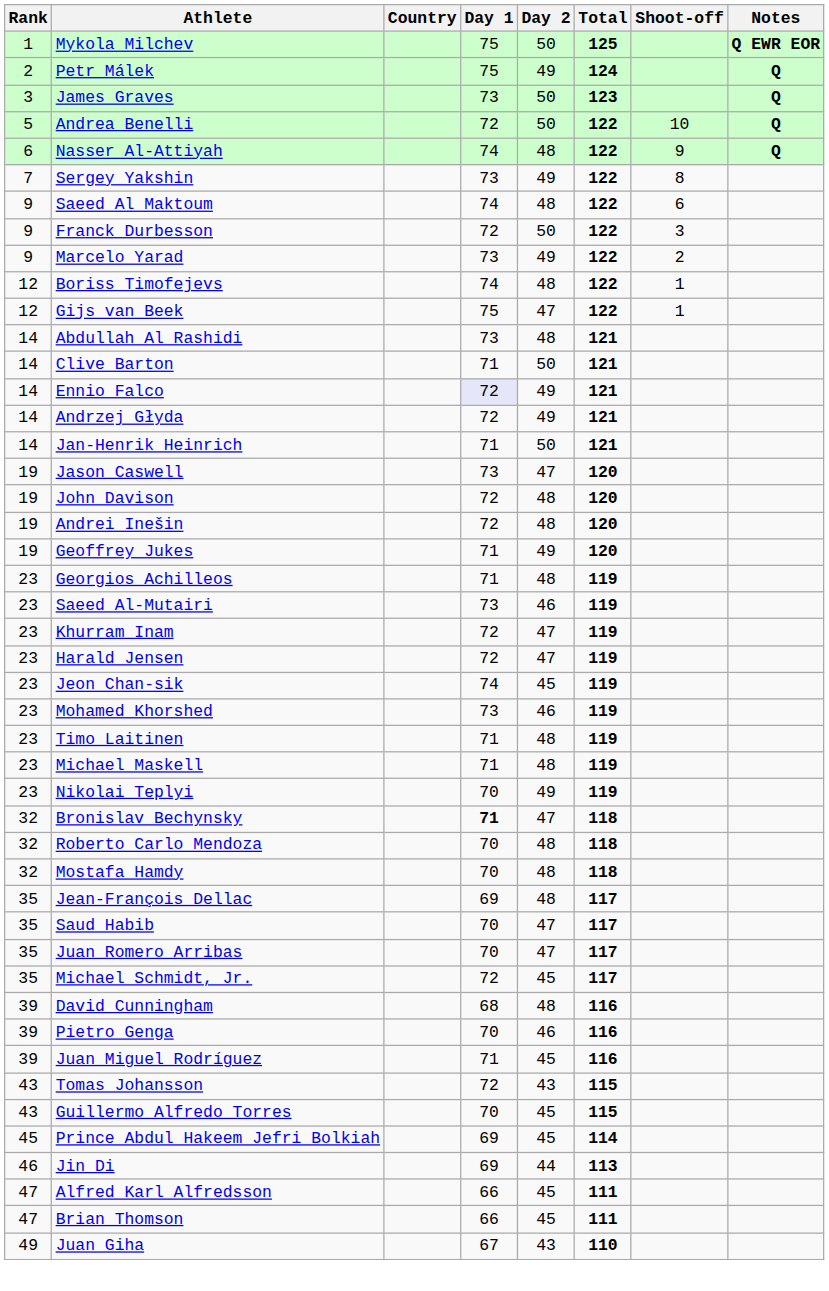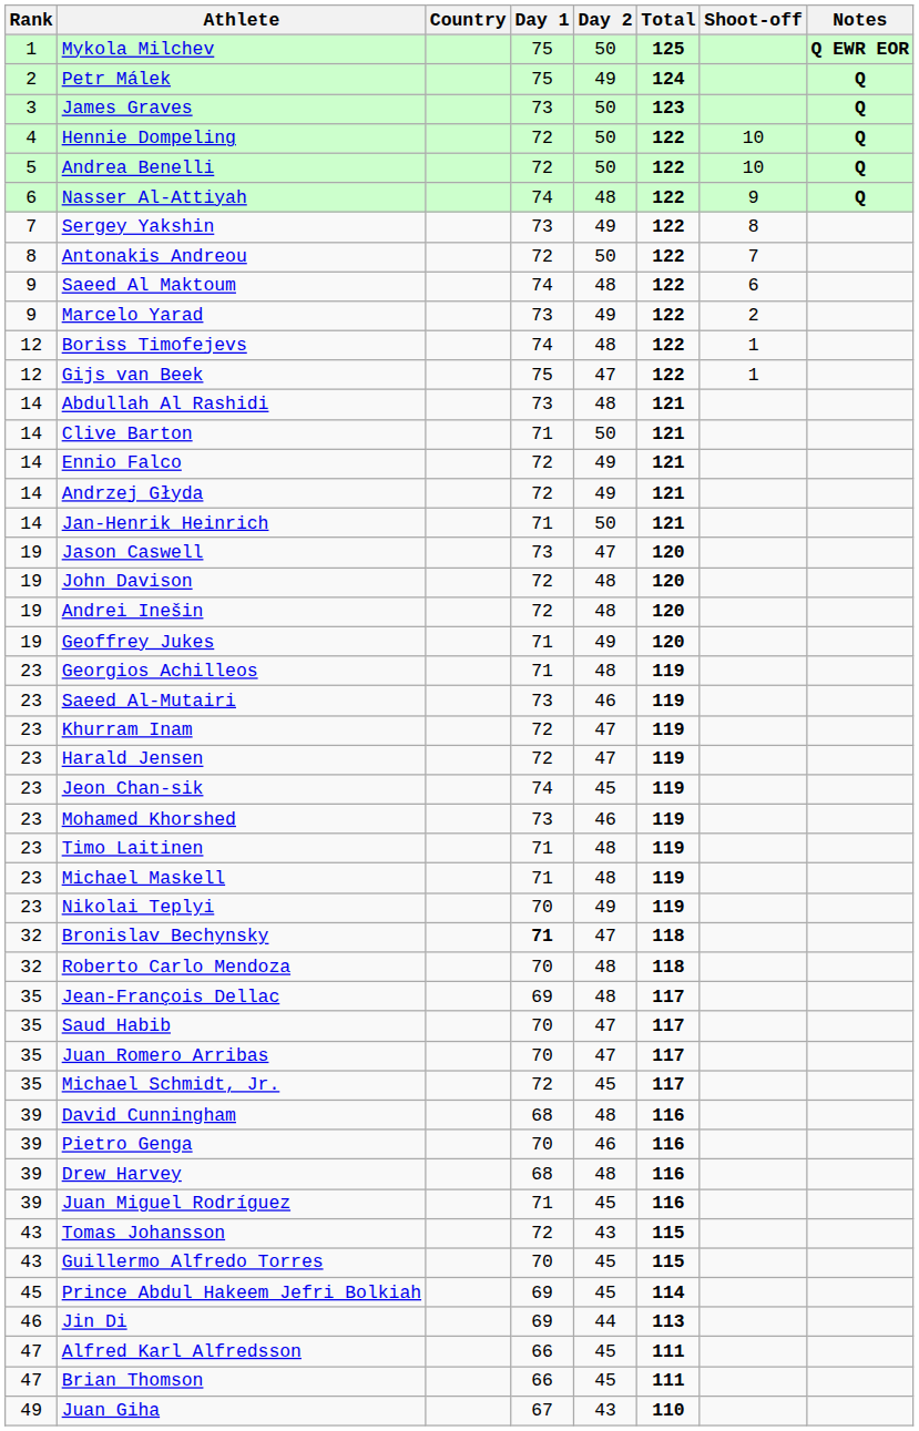 <table class="wikitable sortable" style="text-align: center">
 <tr>
 <th>Rank</th>
 <th>Athlete</th>
 <th>Country</th>
 <th>Day 1</th>
 <th>Day 2</th>
 <th>Total</th>
 <th>Shoot-off</th>
 <th>Notes</th>
 </tr>
 <tr bgcolor=#ccffcc>
 <td>1</td>
 <td align=left><a href='#'>Mykola Milchev</a></td>
 <td align=left></td>
 <td>75</td>
 <td>50</td>
 <td><strong>125</strong></td>
 <td></td>
 <td><strong>Q EWR EOR</strong></td>
 </tr>
 <tr bgcolor=#ccffcc>
 <td>2</td>
 <td align=left><a href='#'>Petr Málek</a></td>
 <td align=left></td>
 <td>75</td>
 <td>49</td>
 <td><strong>124</strong></td>
 <td></td>
 <td><strong>Q</strong></td>
 </tr>
 <tr bgcolor=#ccffcc>
 <td>3</td>
 <td align=left><a href='#'>James Graves</a></td>
 <td align=left></td>
 <td>73</td>
 <td>50</td>
 <td><strong>123</strong></td>
 <td></td>
 <td><strong>Q</strong></td>
 </tr>
 <tr bgcolor=#ccffcc>
+<td>4</td>
+<td align=left><a href='#'>Hennie Dompeling</a></td>
+<td align=left></td>
+<td>72</td>
+<td>50</td>
+<td><strong>122</strong></td>
+<td>10</td>
+<td><strong>Q</strong></td>
+</tr>
+<tr bgcolor=#ccffcc>
 <td>5</td>
 <td align=left><a href='#'>Andrea Benelli</a></td>
 <td align=left></td>
 <td>72</td>
 <td>50</td>
 <td><strong>122</strong></td>
 <td>10</td>
 <td><strong>Q</strong></td>
 </tr>
 <tr bgcolor=#ccffcc>
 <td>6</td>
 <td align=left><a href='#'>Nasser Al-Attiyah</a></td>
 <td align=left></td>
 <td>74</td>
 <td>48</td>
 <td><strong>122</strong></td>
 <td>9</td>
 <td><strong>Q</strong></td>
 </tr>
 <tr>
 <td>7</td>
 <td align=left><a href='#'>Sergey Yakshin</a></td>
 <td align=left></td>
 <td>73</td>
 <td>49</td>
 <td><strong>122</strong></td>
 <td>8</td>
 <td></td>
 </tr>
 <tr>
+<td>8</td>
+<td align=left><a href='#'>Antonakis Andreou</a></td>
+<td align=left></td>
+<td>72</td>
+<td>50</td>
+<td><strong>122</strong></td>
+<td>7</td>
+<td></td>
+</tr>
+<tr>
 <td>9</td>
 <td align=left><a href='#'>Saeed Al Maktoum</a></td>
 <td align=left></td>
 <td>74</td>
 <td>48</td>
 <td><strong>122</strong></td>
 <td>6</td>
-<td></td>
-</tr>
-<tr>
-<td>9</td>
-<td align=left><a href='#'>Franck Durbesson</a></td>
-<td align=left></td>
-<td>72</td>
-<td>50</td>
-<td><strong>122</strong></td>
-<td>3</td>
 <td></td>
 </tr>
 <tr>
 <td>9</td>
 <td align=left><a href='#'>Marcelo Yarad</a></td>
 <td align=left></td>
 <td>73</td>
 <td>49</td>
 <td><strong>122</strong></td>
 <td>2</td>
 <td></td>
 </tr>
 <tr>
 <td>12</td>
 <td align=left><a href='#'>Boriss Timofejevs</a></td>
 <td align=left></td>
 <td>74</td>
 <td>48</td>
 <td><strong>122</strong></td>
 <td>1</td>
 <td></td>
 </tr>
 <tr>
 <td>12</td>
 <td align=left><a href='#'>Gijs van Beek</a></td>
 <td align=left></td>
 <td>75</td>
 <td>47</td>
 <td><strong>122</strong></td>
 <td>1</td>
 <td></td>
 </tr>
 <tr>
 <td>14</td>
 <td align=left><a href='#'>Abdullah Al Rashidi</a></td>
 <td align=left></td>
 <td>73</td>
 <td>48</td>
 <td><strong>121</strong></td>
 <td></td>
 <td></td>
 </tr>
 <tr>
 <td>14</td>
 <td align=left><a href='#'>Clive Barton</a></td>
 <td align=left></td>
 <td>71</td>
 <td>50</td>
 <td><strong>121</strong></td>
 <td></td>
 <td></td>
 </tr>
 <tr>
 <td>14</td>
 <td align=left><a href='#'>Ennio Falco</a></td>
 <td align=left></td>
-<td style="background: lavender;">72</td>
+<td>72</td>
 <td>49</td>
 <td><strong>121</strong></td>
 <td></td>
 <td></td>
 </tr>
 <tr>
 <td>14</td>
 <td align=left><a href='#'>Andrzej Głyda</a></td>
 <td align=left></td>
 <td>72</td>
 <td>49</td>
 <td><strong>121</strong></td>
 <td></td>
 <td></td>
 </tr>
 <tr>
 <td>14</td>
 <td align=left><a href='#'>Jan-Henrik Heinrich</a></td>
 <td align=left></td>
 <td>71</td>
 <td>50</td>
 <td><strong>121</strong></td>
 <td></td>
 <td></td>
 </tr>
 <tr>
 <td>19</td>
 <td align=left><a href='#'>Jason Caswell</a></td>
 <td align=left></td>
 <td>73</td>
 <td>47</td>
 <td><strong>120</strong></td>
 <td></td>
 <td></td>
 </tr>
 <tr>
 <td>19</td>
 <td align=left><a href='#'>John Davison</a></td>
 <td align=left></td>
 <td>72</td>
 <td>48</td>
 <td><strong>120</strong></td>
 <td></td>
 <td></td>
 </tr>
 <tr>
 <td>19</td>
 <td align=left><a href='#'>Andrei Inešin</a></td>
 <td align=left></td>
 <td>72</td>
 <td>48</td>
 <td><strong>120</strong></td>
 <td></td>
 <td></td>
 </tr>
 <tr>
 <td>19</td>
 <td align=left><a href='#'>Geoffrey Jukes</a></td>
 <td align=left></td>
 <td>71</td>
 <td>49</td>
 <td><strong>120</strong></td>
 <td></td>
 <td></td>
 </tr>
 <tr>
 <td>23</td>
 <td align=left><a href='#'>Georgios Achilleos</a></td>
 <td align=left></td>
 <td>71</td>
 <td>48</td>
 <td><strong>119</strong></td>
 <td></td>
 <td></td>
 </tr>
 <tr>
 <td>23</td>
 <td align=left><a href='#'>Saeed Al-Mutairi</a></td>
 <td align=left></td>
 <td>73</td>
 <td>46</td>
 <td><strong>119</strong></td>
 <td></td>
 <td></td>
 </tr>
 <tr>
 <td>23</td>
 <td align=left><a href='#'>Khurram Inam</a></td>
 <td align=left></td>
 <td>72</td>
 <td>47</td>
 <td><strong>119</strong></td>
 <td></td>
 <td></td>
 </tr>
 <tr>
 <td>23</td>
 <td align=left><a href='#'>Harald Jensen</a></td>
 <td align=left></td>
 <td>72</td>
 <td>47</td>
 <td><strong>119</strong></td>
 <td></td>
 <td></td>
 </tr>
 <tr>
 <td>23</td>
 <td align=left><a href='#'>Jeon Chan-sik</a></td>
 <td align=left></td>
 <td>74</td>
 <td>45</td>
 <td><strong>119</strong></td>
 <td></td>
 <td></td>
 </tr>
 <tr>
 <td>23</td>
 <td align=left><a href='#'>Mohamed Khorshed</a></td>
 <td align=left></td>
 <td>73</td>
 <td>46</td>
 <td><strong>119</strong></td>
 <td></td>
 <td></td>
 </tr>
 <tr>
 <td>23</td>
 <td align=left><a href='#'>Timo Laitinen</a></td>
 <td align=left></td>
 <td>71</td>
 <td>48</td>
 <td><strong>119</strong></td>
 <td></td>
 <td></td>
 </tr>
 <tr>
 <td>23</td>
 <td align=left><a href='#'>Michael Maskell</a></td>
 <td align=left></td>
 <td>71</td>
 <td>48</td>
 <td><strong>119</strong></td>
 <td></td>
 <td></td>
 </tr>
 <tr>
 <td>23</td>
 <td align=left><a href='#'>Nikolai Teplyi</a></td>
 <td align=left></td>
 <td>70</td>
 <td>49</td>
 <td><strong>119</strong></td>
 <td></td>
 <td></td>
 </tr>
 <tr>
 <td>32</td>
 <td align=left><a href='#'>Bronislav Bechynsky</a></td>
 <td align=left></td>
 <td><strong>71</strong></td>
 <td>47</td>
 <td><strong>118</strong></td>
 <td></td>
 <td></td>
 </tr>
 <tr>
 <td>32</td>
 <td align=left><a href='#'>Roberto Carlo Mendoza</a></td>
 <td align=left></td>
 <td>70</td>
 <td>48</td>
 <td><strong>118</strong></td>
 <td></td>
 <td></td>
 </tr>
 <tr>
-<td>32</td>
-<td align=left><a href='#'>Mostafa Hamdy</a></td>
-<td align=left></td>
-<td>70</td>
-<td>48</td>
-<td><strong>118</strong></td>
-<td></td>
-<td></td>
-</tr>
-<tr>
 <td>35</td>
 <td align=left><a href='#'>Jean-François Dellac</a></td>
 <td align=left></td>
 <td>69</td>
 <td>48</td>
 <td><strong>117</strong></td>
 <td></td>
 <td></td>
 </tr>
 <tr>
 <td>35</td>
 <td align=left><a href='#'>Saud Habib</a></td>
 <td align=left></td>
 <td>70</td>
 <td>47</td>
 <td><strong>117</strong></td>
 <td></td>
 <td></td>
 </tr>
 <tr>
 <td>35</td>
 <td align=left><a href='#'>Juan Romero Arribas</a></td>
 <td align=left></td>
 <td>70</td>
 <td>47</td>
 <td><strong>117</strong></td>
 <td></td>
 <td></td>
 </tr>
 <tr>
 <td>35</td>
 <td align=left><a href='#'>Michael Schmidt, Jr.</a></td>
 <td align=left></td>
 <td>72</td>
 <td>45</td>
 <td><strong>117</strong></td>
 <td></td>
 <td></td>
 </tr>
 <tr>
 <td>39</td>
 <td align=left><a href='#'>David Cunningham</a></td>
 <td align=left></td>
 <td>68</td>
 <td>48</td>
 <td><strong>116</strong></td>
 <td></td>
 <td></td>
 </tr>
 <tr>
 <td>39</td>
 <td align=left><a href='#'>Pietro Genga</a></td>
 <td align=left></td>
 <td>70</td>
 <td>46</td>
+<td><strong>116</strong></td>
+<td></td>
+<td></td>
+</tr>
+<tr>
+<td>39</td>
+<td align=left><a href='#'>Drew Harvey</a></td>
+<td align=left></td>
+<td>68</td>
+<td>48</td>
 <td><strong>116</strong></td>
 <td></td>
 <td></td>
 </tr>
 <tr>
 <td>39</td>
 <td align=left><a href='#'>Juan Miguel Rodríguez</a></td>
 <td align=left></td>
 <td>71</td>
 <td>45</td>
 <td><strong>116</strong></td>
 <td></td>
 <td></td>
 </tr>
 <tr>
 <td>43</td>
 <td align=left><a href='#'>Tomas Johansson</a></td>
 <td align=left></td>
 <td>72</td>
 <td>43</td>
 <td><strong>115</strong></td>
 <td></td>
 <td></td>
 </tr>
 <tr>
 <td>43</td>
 <td align=left><a href='#'>Guillermo Alfredo Torres</a></td>
 <td align=left></td>
 <td>70</td>
 <td>45</td>
 <td><strong>115</strong></td>
 <td></td>
 <td></td>
 </tr>
 <tr>
 <td>45</td>
 <td align=left><a href='#'>Prince Abdul Hakeem Jefri Bolkiah</a></td>
 <td align=left></td>
 <td>69</td>
 <td>45</td>
 <td><strong>114</strong></td>
 <td></td>
 <td></td>
 </tr>
 <tr>
 <td>46</td>
 <td align=left><a href='#'>Jin Di</a></td>
 <td align=left></td>
 <td>69</td>
 <td>44</td>
 <td><strong>113</strong></td>
 <td></td>
 <td></td>
 </tr>
 <tr>
 <td>47</td>
 <td align=left><a href='#'>Alfred Karl Alfredsson</a></td>
 <td align=left></td>
 <td>66</td>
 <td>45</td>
 <td><strong>111</strong></td>
 <td></td>
 <td></td>
 </tr>
 <tr>
 <td>47</td>
 <td align=left><a href='#'>Brian Thomson</a></td>
 <td align=left></td>
 <td>66</td>
 <td>45</td>
 <td><strong>111</strong></td>
 <td></td>
 <td></td>
 </tr>
 <tr>
 <td>49</td>
 <td align=left><a href='#'>Juan Giha</a></td>
 <td align=left></td>
 <td>67</td>
 <td>43</td>
 <td><strong>110</strong></td>
 <td></td>
 <td></td>
 </tr>
 </table>
